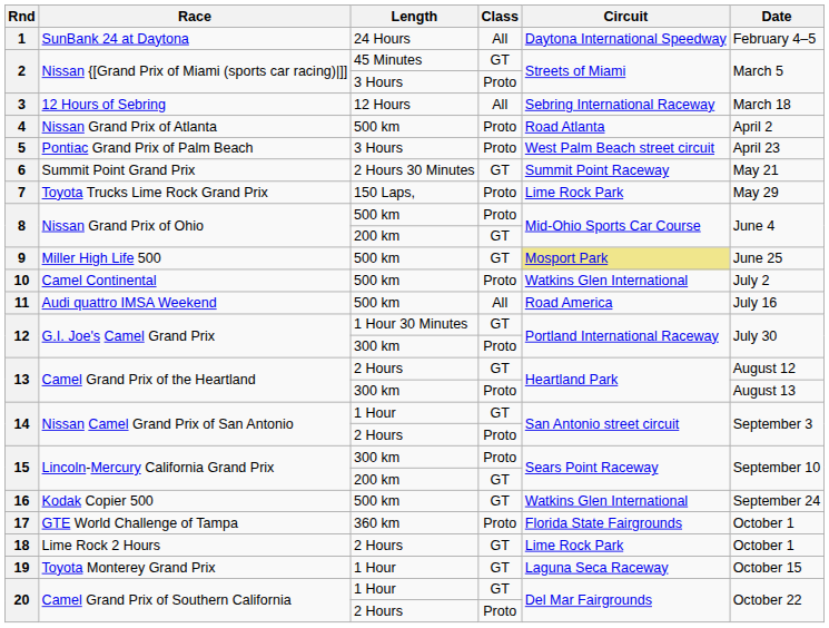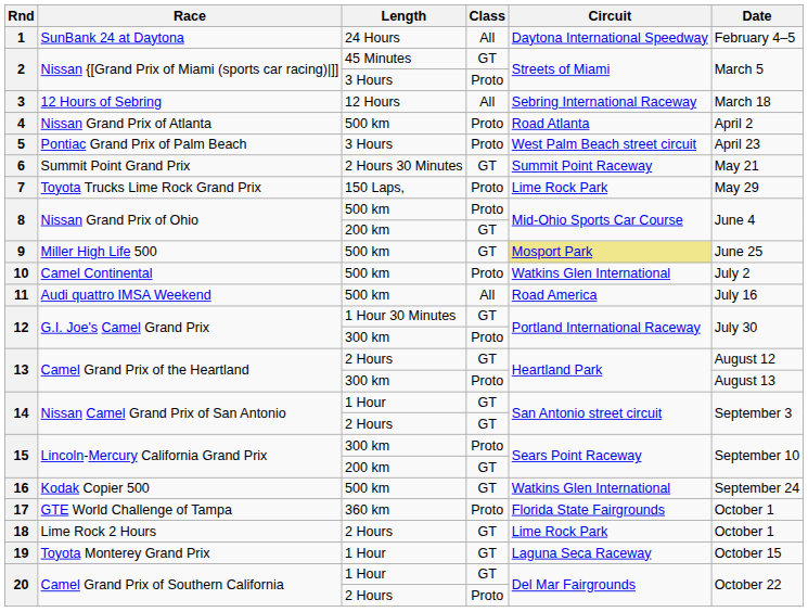 <table class="wikitable" style="font-size: 90%;">
 <tr>
 <th>Rnd</th>
 <th>Race</th>
 <th>Length</th>
 <th>Class</th>
 <th>Circuit</th>
 <th>Date</th>
 </tr>
 <tr>
 <th>1</th>
 <td><a href='#'>SunBank 24 at Daytona</a></td>
 <td>24 Hours</td>
 <td style="text-align:center;">All</td>
 <td><a href='#'>Daytona International Speedway</a></td>
 <td>February 4–5</td>
 </tr>
 <tr>
 <th rowspan=2>2</th>
 <td rowspan=2><a href='#'>Nissan</a> {[Grand Prix of Miami (sports car racing)|]]</td>
 <td>45 Minutes</td>
 <td style="text-align:center;">GT</td>
 <td rowspan=2><a href='#'>Streets of Miami</a></td>
 <td rowspan=2>March 5</td>
 </tr>
 <tr>
 <td>3 Hours</td>
 <td style="text-align:center;">Proto</td>
 </tr>
 <tr>
 <th>3</th>
 <td><a href='#'>12 Hours of Sebring</a></td>
 <td>12 Hours</td>
 <td style="text-align:center;">All</td>
 <td><a href='#'>Sebring International Raceway</a></td>
 <td>March 18</td>
 </tr>
 <tr>
 <th>4</th>
 <td><a href='#'>Nissan</a> Grand Prix of Atlanta</td>
 <td>500 km</td>
 <td style="text-align:center;">Proto</td>
 <td><a href='#'>Road Atlanta</a></td>
 <td>April 2</td>
 </tr>
 <tr>
 <th>5</th>
 <td><a href='#'>Pontiac</a> Grand Prix of Palm Beach</td>
 <td>3 Hours</td>
 <td style="text-align:center;">Proto</td>
 <td><a href='#'>West Palm Beach street circuit</a></td>
 <td>April 23</td>
 </tr>
 <tr>
 <th>6</th>
 <td>Summit Point Grand Prix</td>
 <td>2 Hours 30 Minutes</td>
 <td style="text-align:center;">GT</td>
 <td><a href='#'>Summit Point Raceway</a></td>
 <td>May 21</td>
 </tr>
 <tr>
 <th>7</th>
 <td><a href='#'>Toyota</a> Trucks Lime Rock Grand Prix</td>
 <td>150 Laps, </td>
 <td style="text-align:center;">Proto</td>
 <td><a href='#'>Lime Rock Park</a></td>
 <td>May 29</td>
 </tr>
 <tr>
 <th rowspan=2>8</th>
 <td rowspan=2><a href='#'>Nissan</a> Grand Prix of Ohio</td>
 <td>500 km</td>
 <td style="text-align:center;">Proto</td>
 <td rowspan=2><a href='#'>Mid-Ohio Sports Car Course</a></td>
 <td rowspan=2>June 4</td>
 </tr>
 <tr>
 <td>200 km</td>
 <td style="text-align:center;">GT</td>
 </tr>
 <tr>
 <th>9</th>
 <td><a href='#'>Miller High Life</a> 500</td>
 <td>500 km</td>
 <td style="text-align:center;">GT</td>
 <td style="background: khaki;"><a href='#'>Mosport Park</a></td>
 <td>June 25</td>
 </tr>
 <tr>
 <th>10</th>
 <td><a href='#'>Camel Continental</a></td>
 <td>500 km</td>
 <td style="text-align:center;">Proto</td>
 <td><a href='#'>Watkins Glen International</a></td>
 <td>July 2</td>
 </tr>
 <tr>
 <th>11</th>
 <td><a href='#'>Audi quattro IMSA Weekend</a></td>
 <td>500 km</td>
 <td style="text-align:center;">All</td>
 <td><a href='#'>Road America</a></td>
 <td>July 16</td>
 </tr>
 <tr>
 <th rowspan=2>12</th>
 <td rowspan=2><a href='#'>G.I. Joe's</a> <a href='#'>Camel</a> Grand Prix</td>
 <td>1 Hour 30 Minutes</td>
 <td style="text-align:center;">GT</td>
 <td rowspan=2><a href='#'>Portland International Raceway</a></td>
 <td rowspan=2>July 30</td>
 </tr>
 <tr>
 <td>300 km</td>
 <td style="text-align:center;">Proto</td>
 </tr>
 <tr>
 <th rowspan=2>13</th>
 <td rowspan=2><a href='#'>Camel</a> Grand Prix of the Heartland</td>
 <td>2 Hours</td>
 <td style="text-align:center;">GT</td>
 <td rowspan=2><a href='#'>Heartland Park</a></td>
 <td>August 12</td>
 </tr>
 <tr>
 <td>300 km</td>
 <td style="text-align:center;">Proto</td>
 <td>August 13</td>
 </tr>
 <tr>
 <th rowspan=2>14</th>
 <td rowspan=2><a href='#'>Nissan</a> <a href='#'>Camel</a> Grand Prix of San Antonio</td>
 <td>1 Hour</td>
 <td style="text-align:center;">GT</td>
 <td rowspan=2><a href='#'>San Antonio street circuit</a></td>
 <td rowspan=2>September 3</td>
 </tr>
 <tr>
 <td>2 Hours</td>
-<td style="text-align:center;">Proto</td>
+<td style="text-align:center;">GT</td>
 </tr>
 <tr>
 <th rowspan=2>15</th>
 <td rowspan=2><a href='#'>Lincoln</a>-<a href='#'>Mercury</a> California Grand Prix</td>
 <td>300 km</td>
 <td style="text-align:center;">Proto</td>
 <td rowspan=2><a href='#'>Sears Point Raceway</a></td>
 <td rowspan=2>September 10</td>
 </tr>
 <tr>
 <td>200 km</td>
 <td style="text-align:center;">GT</td>
 </tr>
 <tr>
 <th>16</th>
 <td><a href='#'>Kodak</a> Copier 500</td>
 <td>500 km</td>
 <td style="text-align:center;">GT</td>
 <td><a href='#'>Watkins Glen International</a></td>
 <td>September 24</td>
 </tr>
 <tr>
 <th>17</th>
 <td><a href='#'>GTE</a> World Challenge of Tampa</td>
 <td>360 km</td>
 <td style="text-align:center;">Proto</td>
 <td><a href='#'>Florida State Fairgrounds</a></td>
 <td>October 1</td>
 </tr>
 <tr>
 <th>18</th>
 <td>Lime Rock 2 Hours</td>
 <td>2 Hours</td>
 <td style="text-align:center;">GT</td>
 <td><a href='#'>Lime Rock Park</a></td>
 <td>October 1</td>
 </tr>
 <tr>
 <th>19</th>
 <td><a href='#'>Toyota</a> Monterey Grand Prix</td>
 <td>1 Hour</td>
 <td style="text-align:center;">GT</td>
 <td><a href='#'>Laguna Seca Raceway</a></td>
 <td>October 15</td>
 </tr>
 <tr>
 <th rowspan=2>20</th>
 <td rowspan=2><a href='#'>Camel</a> Grand Prix of Southern California</td>
 <td>1 Hour</td>
 <td style="text-align:center;">GT</td>
 <td rowspan=2><a href='#'>Del Mar Fairgrounds</a></td>
 <td rowspan=2>October 22</td>
 </tr>
 <tr>
 <td>2 Hours</td>
 <td style="text-align:center;">Proto</td>
 </tr>
 </table>
